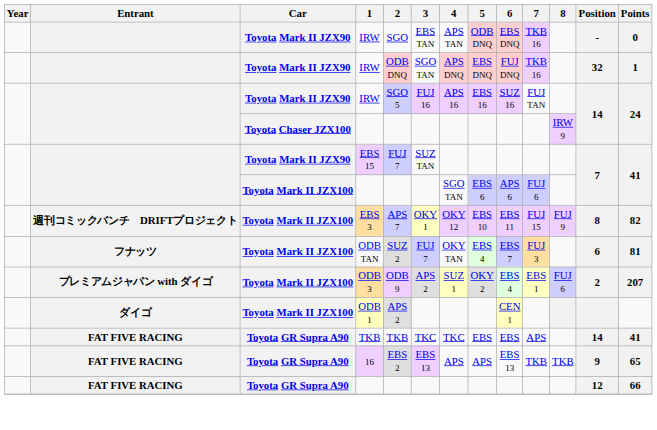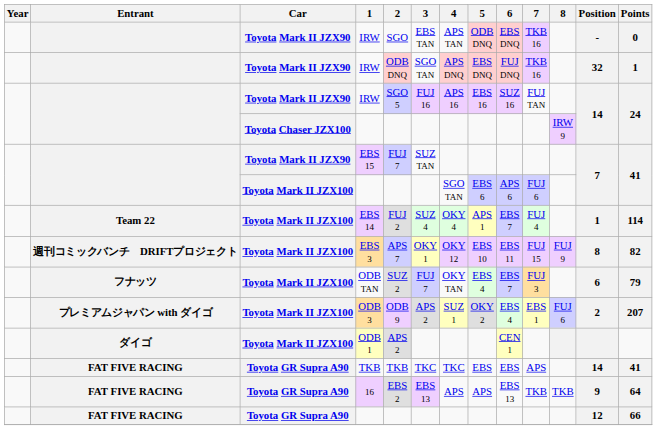 <table class="wikitable" style="text-align:center; font-size:95%">
 <tr>
 <th>Year</th>
 <th>Entrant</th>
 <th>Car</th>
 <th>1</th>
 <th>2</th>
 <th>3</th>
 <th>4</th>
 <th>5</th>
 <th>6</th>
 <th>7</th>
 <th>8</th>
 <th>Position</th>
 <th>Points</th>
 </tr>
 <tr>
 <td></td>
 <th></th>
 <th><a href='#'>Toyota</a> <a href='#'>Mark II JZX90</a></th>
 <td><a href='#'>IRW</a><br><small></small></td>
 <td><a href='#'>SGO</a><br><small></small></td>
 <td><a href='#'>EBS</a><br><small>TAN</small></td>
 <td><a href='#'>APS</a><br><small>TAN</small></td>
 <td style="background:#ffcfcf;"><a href='#'>ODB</a><br><small>DNQ</small></td>
 <td style="background:#ffcfcf;"><a href='#'>EBS</a><br><small>DNQ</small></td>
 <td style="background:#efcfff;"><a href='#'>TKB</a><br><small>16</small></td>
 <td></td>
 <th>-</th>
 <th>0</th>
 </tr>
 <tr>
 <td></td>
 <th></th>
 <th><a href='#'>Toyota</a> <a href='#'>Mark II JZX90</a></th>
 <td><a href='#'>IRW</a><br><small></small></td>
 <td style="background:#ffcfcf;"><a href='#'>ODB</a><br><small>DNQ</small></td>
 <td><a href='#'>SGO</a><br><small>TAN</small></td>
 <td style="background:#ffcfcf;"><a href='#'>APS</a><br><small>DNQ</small></td>
 <td style="background:#ffcfcf;"><a href='#'>EBS</a><br><small>DNQ</small></td>
 <td style="background:#ffcfcf;"><a href='#'>FUJ</a><br><small>DNQ</small></td>
 <td style="background:#efcfff;"><a href='#'>TKB</a><br><small>16</small></td>
 <td></td>
 <th>32</th>
 <th>1</th>
 </tr>
 <tr>
 <td rowspan="2"></td>
 <th rowspan="2"></th>
 <th><a href='#'>Toyota</a> <a href='#'>Mark II JZX90</a></th>
 <td><a href='#'>IRW</a><br><small></small></td>
 <td style="background:#cfcfff;"><a href='#'>SGO</a><br><small><span>5</span></small></td>
 <td style="background:#efcfff;"><a href='#'>FUJ</a><br><small><span>16</span></small></td>
 <td style="background:#efcfff;"><a href='#'>APS</a><br><small>16</small></td>
 <td style="background:#efcfff;"><a href='#'>EBS</a><br><small><span>16</span></small></td>
 <td style="background:#efcfff;"><a href='#'>SUZ</a><br><small>16</small></td>
 <td><a href='#'>FUJ</a><br><small>TAN</small></td>
 <td></td>
 <th rowspan="2">14</th>
 <th rowspan="2">24</th>
 </tr>
 <tr>
 <th><a href='#'>Toyota</a> <a href='#'>Chaser JZX100</a></th>
 <td></td>
 <td></td>
 <td></td>
 <td></td>
 <td></td>
 <td></td>
 <td></td>
 <td style="background:#efcfff;"><a href='#'>IRW</a><br><small><span>9</span></small></td>
 </tr>
 <tr>
 <td rowspan="2"></td>
 <th rowspan="2"></th>
 <th><a href='#'>Toyota</a> <a href='#'>Mark II JZX90</a></th>
 <td style="background:#efcfff;"><a href='#'>EBS</a><br><small>15</small></td>
 <td style="background:#cfcfff;"><a href='#'>FUJ</a><br><small><span>7</span></small></td>
 <td><a href='#'>SUZ</a><br><small>TAN</small></td>
 <td></td>
 <td></td>
 <td></td>
 <td></td>
 <td></td>
 <th rowspan="2">7</th>
 <th rowspan="2">41</th>
 </tr>
 <tr>
 <th><a href='#'>Toyota</a> <a href='#'>Mark II JZX100</a></th>
 <td></td>
 <td></td>
 <td></td>
 <td><a href='#'>SGO</a><br><small>TAN</small></td>
 <td style="background:#cfcfff;"><a href='#'>EBS</a><br><small>6</small></td>
 <td style="background:#cfcfff;"><a href='#'>APS</a><br><small>6</small></td>
 <td style="background:#cfcfff;"><a href='#'>FUJ</a><br><small><span>6</span></small></td>
 <td></td>
 </tr>
 <tr>
 <td></td>
+<th>Team 22</th>
+<th><a href='#'>Toyota</a> <a href='#'>Mark II JZX100</a></th>
+<td style="background:#efcfff;"><a href='#'>EBS</a><br><small>14</small></td>
+<td style="background:#dfdfdf;"><a href='#'>FUJ</a><br><small><span>2</span></small></td>
+<td style="background:#dfffdf;"><a href='#'>SUZ</a><br><small><span>4</span></small></td>
+<td style="background:#dfffdf;"><a href='#'>OKY</a><br><small><span>4</span></small></td>
+<td style="background:#ffffbf;"><a href='#'>APS</a><br><small><span>1</span></small></td>
+<td style="background:#cfcfff;"><a href='#'>EBS</a><br><small><span>7</span></small></td>
+<td style="background:#dfffdf;"><a href='#'>FUJ</a><br><small><span>4</span></small></td>
+<td></td>
+<th>1</th>
+<th>114</th>
+</tr>
+<tr>
+<td></td>
 <th>週刊コミックバンチ　DRIFTプロジェクト</th>
 <th><a href='#'>Toyota</a> <a href='#'>Mark II JZX100</a></th>
 <td style="background:#ffdf9f;"><a href='#'>EBS</a><br><small>3</small></td>
 <td style="background:#cfcfff;"><a href='#'>APS</a><br><small>7</small></td>
 <td style="background:#ffffbf;"><a href='#'>OKY</a><br><small>1</small></td>
 <td style="background:#efcfff;"><a href='#'>OKY</a><br><small>12</small></td>
 <td style="background:#efcfff;"><a href='#'>EBS</a><br><small>10</small></td>
 <td style="background:#efcfff;"><a href='#'>EBS</a><br><small>11</small></td>
 <td style="background:#efcfff;"><a href='#'>FUJ</a><br><small>15</small></td>
 <td style="background:#efcfff;"><a href='#'>FUJ</a><br><small>9</small></td>
 <th>8</th>
 <th>82</th>
 </tr>
 <tr>
 <td></td>
 <th>フナッツ</th>
 <th><a href='#'>Toyota</a> <a href='#'>Mark II JZX100</a></th>
 <td><a href='#'>ODB</a><br><small>TAN</small></td>
 <td style="background:#dfdfdf;"><a href='#'>SUZ</a><br><small>2</small></td>
 <td style="background:#cfcfff;"><a href='#'>FUJ</a><br><small>7</small></td>
 <td><a href='#'>OKY</a><br><small>TAN</small></td>
 <td style="background:#dfffdf;"><a href='#'>EBS</a><br><small>4</small></td>
 <td style="background:#cfcfff;"><a href='#'>EBS</a><br><small>7</small></td>
 <td style="background:#ffdf9f;"><a href='#'>FUJ</a><br><small>3</small></td>
 <td></td>
 <th>6</th>
-<th>81</th>
+<th>79</th>
 </tr>
 <tr>
 <td></td>
 <th>プレミアムジャパン with ダイゴ</th>
 <th><a href='#'>Toyota</a> <a href='#'>Mark II JZX100</a></th>
 <td style="background:#ffdf9f;"><a href='#'>ODB</a><br><small>3</small></td>
 <td style="background:#efcfff;"><a href='#'>ODB</a><br><small>9</small></td>
 <td style="background:#dfdfdf;"><a href='#'>APS</a><br><small>2</small></td>
 <td style="background:#ffffbf;"><a href='#'>SUZ</a><br><small>1</small></td>
 <td style="background:#dfdfdf;"><a href='#'>OKY</a><br><small>2</small></td>
 <td style="background:#dfffdf;"><a href='#'>EBS</a><br><small>4</small></td>
 <td style="background:#ffffbf;"><a href='#'>EBS</a><br><small>1</small></td>
 <td style="background:#cfcfff;"><a href='#'>FUJ</a><br><small>6</small></td>
 <th>2</th>
 <th>207</th>
 </tr>
 <tr>
 <td></td>
 <th>ダイゴ</th>
 <th><a href='#'>Toyota</a> <a href='#'>Mark II JZX100</a></th>
 <td style="background:#ffffbf;"><a href='#'>ODB</a><br><small>1</small></td>
 <td style="background:#dfdfdf;"><a href='#'>APS</a><br><small>2</small></td>
 <td></td>
 <td></td>
 <td></td>
 <td style="background:#ffffbf;"><a href='#'>CEN</a><br><small>1</small></td>
 <td></td>
 <th></th>
 <th></th>
 </tr>
 <tr>
 <td></td>
 <th>FAT FIVE RACING</th>
 <th><a href='#'>Toyota</a> <a href='#'>GR Supra A90</a></th>
 <td><a href='#'>TKB</a><br><small></small></td>
 <td><a href='#'>TKB</a><br><small></small></td>
 <td><a href='#'>TKC</a><br><small></small></td>
 <td><a href='#'>TKC</a><br><small></small></td>
 <td><a href='#'>EBS</a><br><small></small></td>
 <td><a href='#'>EBS</a><br><small></small></td>
 <td><a href='#'>APS</a><br><small></small></td>
 <td></td>
 <th>14</th>
 <th>41</th>
 </tr>
 <tr>
 <td></td>
 <th>FAT FIVE RACING</th>
 <th><a href='#'>Toyota</a> <a href='#'>GR Supra A90</a></th>
 <td style="background:#efcfff;"><small>16</small></td>
 <td style="background:#dfdfdf;"><a href='#'>EBS</a><br><small>2</small></td>
 <td style="background:#efcfff;"><a href='#'>EBS</a><br><small>13</small></td>
 <td><a href='#'>APS</a><br><small></small></td>
 <td><a href='#'>APS</a><br><small></small></td>
 <td><a href='#'>EBS</a><br><small>13</small></td>
 <td><a href='#'>TKB</a><br><small></small></td>
 <td><a href='#'>TKB</a><br><small></small></td>
 <th>9</th>
-<th>65</th>
+<th>64</th>
 </tr>
 <tr>
 <td></td>
 <th>FAT FIVE RACING</th>
 <th><a href='#'>Toyota</a> <a href='#'>GR Supra A90</a></th>
 <td></td>
 <td></td>
 <td></td>
 <td></td>
 <td></td>
 <td></td>
 <td></td>
 <td></td>
 <th>12</th>
 <th>66</th>
 </tr>
 <tr>
 </tr>
 </table>
